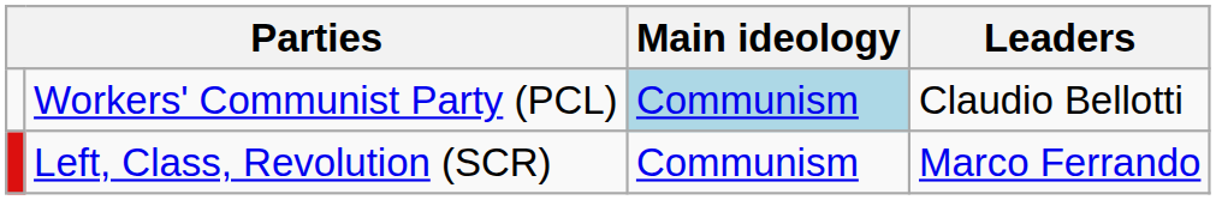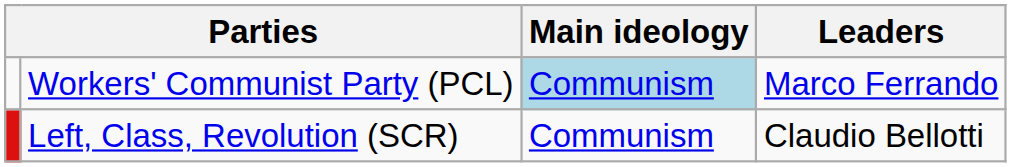 <table class="wikitable" style="font-size:95%">
 <tr>
 <th colspan=2>Parties</th>
 <th>Main ideology</th>
 <th>Leaders</th>
 </tr>
 <tr>
 <td bgcolor=></td>
 <td><a href='#'>Workers' Communist Party</a> (PCL)</td>
 <td style="background: lightblue;"><a href='#'>Communism</a></td>
-<td>Claudio Bellotti</td>
+<td><a href='#'>Marco Ferrando</a></td>
 </tr>
 <tr>
 <td bgcolor=#DC100F></td>
 <td><a href='#'>Left, Class, Revolution</a> (SCR)</td>
 <td><a href='#'>Communism</a></td>
-<td><a href='#'>Marco Ferrando</a></td>
+<td>Claudio Bellotti</td>
 </tr>
 </table>
